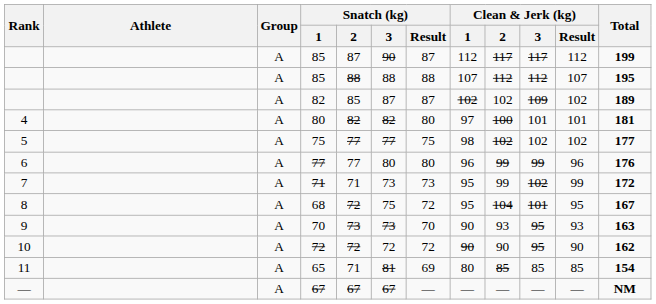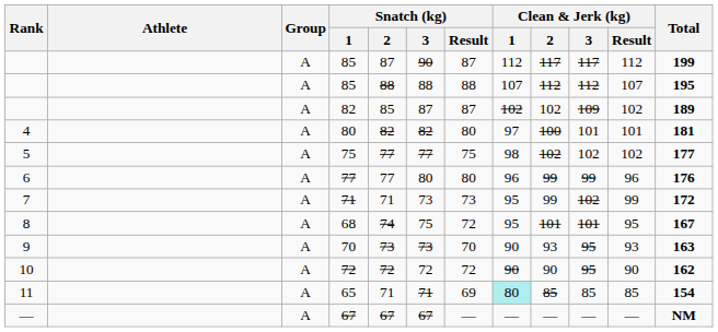 <table class = "wikitable" style="text-align:center;">
 <tr>
 <th rowspan=2 width=40>Rank</th>
 <th rowspan=2 width=250>Athlete</th>
 <th rowspan=2 width=40>Group</th>
 <th colspan=4>Snatch (kg)</th>
 <th colspan=4>Clean & Jerk (kg)</th>
 <th rowspan=2 width=55>Total</th>
 </tr>
 <tr>
 <th width=35>1</th>
 <th width=35>2</th>
 <th width=35>3</th>
 <th width=45>Result</th>
 <th width=35>1</th>
 <th width=35>2</th>
 <th width=35>3</th>
 <th width=45>Result</th>
 </tr>
 <tr>
 <td></td>
 <td align=left></td>
 <td>A</td>
 <td>85</td>
 <td>87</td>
 <td><s>90</s></td>
 <td>87</td>
 <td>112</td>
 <td><s>117</s></td>
 <td><s>117</s></td>
 <td>112</td>
 <td><strong>199</strong></td>
 </tr>
 <tr>
 <td></td>
 <td align=left></td>
 <td>A</td>
 <td>85</td>
 <td><s>88</s></td>
 <td>88</td>
 <td>88</td>
 <td>107</td>
 <td><s>112</s></td>
 <td><s>112</s></td>
 <td>107</td>
 <td><strong>195</strong></td>
 </tr>
 <tr>
 <td></td>
 <td align=left></td>
 <td>A</td>
 <td>82</td>
 <td>85</td>
 <td>87</td>
 <td>87</td>
 <td><s>102</s></td>
 <td>102</td>
 <td><s>109</s></td>
 <td>102</td>
 <td><strong>189</strong></td>
 </tr>
 <tr>
 <td>4</td>
 <td align=left></td>
 <td>A</td>
 <td>80</td>
 <td><s>82</s></td>
 <td><s>82</s></td>
 <td>80</td>
 <td>97</td>
 <td><s>100</s></td>
 <td>101</td>
 <td>101</td>
 <td><strong>181</strong></td>
 </tr>
 <tr>
 <td>5</td>
 <td align=left></td>
 <td>A</td>
 <td>75</td>
 <td><s>77</s></td>
 <td><s>77</s></td>
 <td>75</td>
 <td>98</td>
 <td><s>102</s></td>
 <td>102</td>
 <td>102</td>
 <td><strong>177</strong></td>
 </tr>
 <tr>
 <td>6</td>
 <td align=left></td>
 <td>A</td>
 <td><s>77</s></td>
 <td>77</td>
 <td>80</td>
 <td>80</td>
 <td>96</td>
 <td><s>99</s></td>
 <td><s>99</s></td>
 <td>96</td>
 <td><strong>176</strong></td>
 </tr>
 <tr>
 <td>7</td>
 <td align=left></td>
 <td>A</td>
 <td><s>71</s></td>
 <td>71</td>
 <td>73</td>
 <td>73</td>
 <td>95</td>
 <td>99</td>
 <td><s>102</s></td>
 <td>99</td>
 <td><strong>172</strong></td>
 </tr>
 <tr>
 <td>8</td>
 <td align=left></td>
 <td>A</td>
 <td>68</td>
-<td><s>72</s></td>
+<td><s>74</s></td>
 <td>75</td>
 <td>72</td>
 <td>95</td>
-<td><s>104</s></td>
+<td><s>101</s></td>
 <td><s>101</s></td>
 <td>95</td>
 <td><strong>167</strong></td>
 </tr>
 <tr>
 <td>9</td>
 <td align=left></td>
 <td>A</td>
 <td>70</td>
 <td><s>73</s></td>
 <td><s>73</s></td>
 <td>70</td>
 <td>90</td>
 <td>93</td>
 <td><s>95</s></td>
 <td>93</td>
 <td><strong>163</strong></td>
 </tr>
 <tr>
 <td>10</td>
 <td align=left></td>
 <td>A</td>
 <td><s>72</s></td>
 <td><s>72</s></td>
 <td>72</td>
 <td>72</td>
 <td><s>90</s></td>
 <td>90</td>
 <td><s>95</s></td>
 <td>90</td>
 <td><strong>162</strong></td>
 </tr>
 <tr>
 <td>11</td>
 <td align=left></td>
 <td>A</td>
 <td>65</td>
 <td>71</td>
-<td><s>81</s></td>
+<td><s>71</s></td>
 <td>69</td>
-<td>80</td>
+<td style="background: paleturquoise;">80</td>
 <td><s>85</s></td>
 <td>85</td>
 <td>85</td>
 <td><strong>154</strong></td>
 </tr>
 <tr>
 <td>—</td>
 <td align=left></td>
 <td>A</td>
 <td><s>67</s></td>
 <td><s>67</s></td>
 <td><s>67</s></td>
 <td>—</td>
 <td>—</td>
 <td>—</td>
 <td>—</td>
 <td>—</td>
 <td><strong>NM</strong></td>
 </tr>
 </table>
